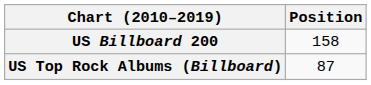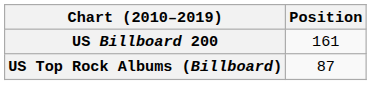 <table class="wikitable sortable plainrowheaders" style="text-align:center">
 <tr>
 <th scope="col">Chart (2010–2019)</th>
 <th scope="col">Position</th>
 </tr>
 <tr>
 <th scope="row">US <em>Billboard</em> 200</th>
-<td>158</td>
+<td>161</td>
 </tr>
 <tr>
 <th scope="row">US Top Rock Albums (<em>Billboard</em>)</th>
 <td>87</td>
 </tr>
 </table>
